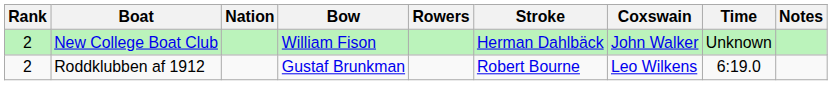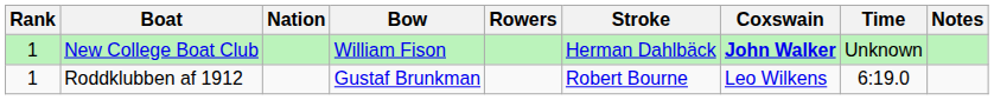 <table class="wikitable sortable" style="text-align:center">
 <tr>
 <th>Rank</th>
 <th>Boat</th>
 <th>Nation</th>
 <th>Bow</th>
 <th>Rowers</th>
 <th>Stroke</th>
 <th>Coxswain</th>
 <th>Time</th>
 <th>Notes</th>
 </tr>
 <tr bgcolor=bbf3bb>
-<td>2</td>
+<td>1</td>
 <td align=left><a href='#'>New College Boat Club</a></td>
 <td align=left></td>
 <td align=left><a href='#'>William Fison</a></td>
 <td align=left></td>
 <td align=left><a href='#'>Herman Dahlbäck</a></td>
-<td align=left><a href='#'>John Walker</a></td>
+<td align=left><strong><a href='#'>John Walker</a></strong></td>
 <td data-sort-value=9:99.9>Unknown</td>
 <td></td>
 </tr>
 <tr>
-<td>2</td>
+<td>1</td>
 <td align=left>Roddklubben af 1912</td>
 <td align=left></td>
 <td align=left><a href='#'>Gustaf Brunkman</a></td>
 <td align=left></td>
 <td align=left><a href='#'>Robert Bourne</a></td>
 <td align=left><a href='#'>Leo Wilkens</a></td>
 <td>6:19.0</td>
 <td></td>
 </tr>
 </table>
